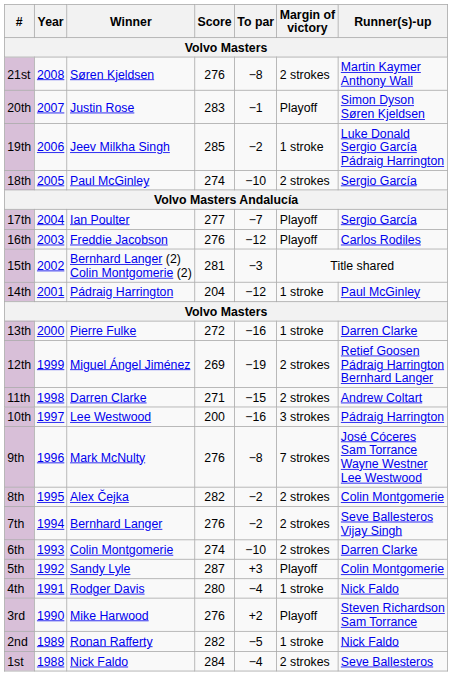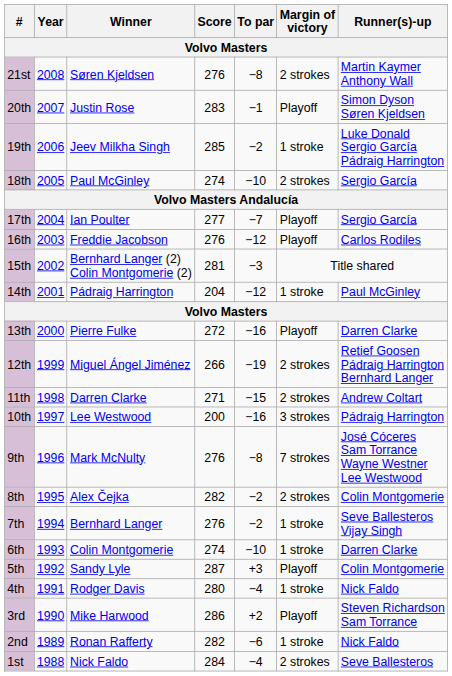 <table class=wikitable style="font-size:95%">
 <tr>
 <th>#</th>
 <th>Year</th>
 <th>Winner</th>
 <th>Score</th>
 <th>To par</th>
 <th>Margin of<br>victory</th>
 <th>Runner(s)-up</th>
 </tr>
 <tr>
 <th colspan=7>Volvo Masters</th>
 </tr>
 <tr>
 <td style="background:thistle">21st</td>
 <td><a href='#'>2008</a></td>
 <td> <a href='#'>Søren Kjeldsen</a></td>
 <td align=center>276</td>
 <td align=center>−8</td>
 <td>2 strokes</td>
 <td> <a href='#'>Martin Kaymer</a><br> <a href='#'>Anthony Wall</a></td>
 </tr>
 <tr>
 <td style="background:thistle">20th</td>
 <td><a href='#'>2007</a></td>
 <td> <a href='#'>Justin Rose</a></td>
 <td align=center>283</td>
 <td align=center>−1</td>
 <td>Playoff</td>
 <td> <a href='#'>Simon Dyson</a><br> <a href='#'>Søren Kjeldsen</a></td>
 </tr>
 <tr>
 <td style="background:thistle">19th</td>
 <td><a href='#'>2006</a></td>
 <td> <a href='#'>Jeev Milkha Singh</a></td>
 <td align=center>285</td>
 <td align=center>−2</td>
 <td>1 stroke</td>
 <td> <a href='#'>Luke Donald</a><br> <a href='#'>Sergio García</a><br> <a href='#'>Pádraig Harrington</a></td>
 </tr>
 <tr>
 <td style="background:thistle">18th</td>
 <td><a href='#'>2005</a></td>
 <td> <a href='#'>Paul McGinley</a></td>
 <td align=center>274</td>
 <td align=center>−10</td>
 <td>2 strokes</td>
 <td> <a href='#'>Sergio García</a></td>
 </tr>
 <tr>
 <th colspan=7>Volvo Masters Andalucía</th>
 </tr>
 <tr>
 <td style="background:thistle">17th</td>
 <td><a href='#'>2004</a></td>
 <td> <a href='#'>Ian Poulter</a></td>
 <td align=center>277</td>
 <td align=center>−7</td>
 <td>Playoff</td>
 <td> <a href='#'>Sergio García</a></td>
 </tr>
 <tr>
 <td style="background:thistle">16th</td>
 <td><a href='#'>2003</a></td>
 <td> <a href='#'>Freddie Jacobson</a></td>
 <td align=center>276</td>
 <td align=center>−12</td>
 <td>Playoff</td>
 <td> <a href='#'>Carlos Rodiles</a></td>
 </tr>
 <tr>
 <td style="background:thistle">15th</td>
 <td><a href='#'>2002</a></td>
 <td> <a href='#'>Bernhard Langer</a> (2)<br> <a href='#'>Colin Montgomerie</a> (2)</td>
 <td align=center>281</td>
 <td align=center>−3</td>
 <td colspan=2 align=center>Title shared</td>
 </tr>
 <tr>
 <td style="background:thistle">14th</td>
 <td><a href='#'>2001</a></td>
 <td> <a href='#'>Pádraig Harrington</a></td>
 <td align=center>204</td>
 <td align=center>−12</td>
 <td>1 stroke</td>
 <td> <a href='#'>Paul McGinley</a></td>
 </tr>
 <tr>
 <th colspan=7>Volvo Masters</th>
 </tr>
 <tr>
 <td style="background:thistle">13th</td>
 <td><a href='#'>2000</a></td>
 <td> <a href='#'>Pierre Fulke</a></td>
 <td align=center>272</td>
 <td align=center>−16</td>
-<td>1 stroke</td>
+<td>Playoff</td>
 <td> <a href='#'>Darren Clarke</a></td>
 </tr>
 <tr>
 <td style="background:thistle">12th</td>
 <td><a href='#'>1999</a></td>
 <td> <a href='#'>Miguel Ángel Jiménez</a></td>
-<td align=center>269</td>
+<td align=center>266</td>
 <td align=center>−19</td>
 <td>2 strokes</td>
 <td> <a href='#'>Retief Goosen</a><br> <a href='#'>Pádraig Harrington</a><br> <a href='#'>Bernhard Langer</a></td>
 </tr>
 <tr>
 <td style="background:thistle">11th</td>
 <td><a href='#'>1998</a></td>
 <td> <a href='#'>Darren Clarke</a></td>
 <td align=center>271</td>
 <td align=center>−15</td>
 <td>2 strokes</td>
 <td> <a href='#'>Andrew Coltart</a></td>
 </tr>
 <tr>
 <td style="background:thistle">10th</td>
 <td><a href='#'>1997</a></td>
 <td> <a href='#'>Lee Westwood</a></td>
 <td align=center>200</td>
 <td align=center>−16</td>
 <td>3 strokes</td>
 <td> <a href='#'>Pádraig Harrington</a></td>
 </tr>
 <tr>
 <td style="background:thistle">9th</td>
 <td><a href='#'>1996</a></td>
 <td> <a href='#'>Mark McNulty</a></td>
 <td align=center>276</td>
 <td align=center>−8</td>
 <td>7 strokes</td>
 <td> <a href='#'>José Cóceres</a><br> <a href='#'>Sam Torrance</a><br> <a href='#'>Wayne Westner</a><br> <a href='#'>Lee Westwood</a></td>
 </tr>
 <tr>
 <td style="background:thistle">8th</td>
 <td><a href='#'>1995</a></td>
 <td> <a href='#'>Alex Čejka</a></td>
 <td align=center>282</td>
 <td align=center>−2</td>
 <td>2 strokes</td>
 <td> <a href='#'>Colin Montgomerie</a></td>
 </tr>
 <tr>
 <td style="background:thistle">7th</td>
 <td><a href='#'>1994</a></td>
 <td> <a href='#'>Bernhard Langer</a></td>
 <td align=center>276</td>
 <td align=center>−2</td>
-<td>2 strokes</td>
+<td>1 stroke</td>
 <td> <a href='#'>Seve Ballesteros</a><br> <a href='#'>Vijay Singh</a></td>
 </tr>
 <tr>
 <td style="background:thistle">6th</td>
 <td><a href='#'>1993</a></td>
 <td> <a href='#'>Colin Montgomerie</a></td>
 <td align=center>274</td>
 <td align=center>−10</td>
-<td>2 strokes</td>
+<td>1 stroke</td>
 <td> <a href='#'>Darren Clarke</a></td>
 </tr>
 <tr>
 <td style="background:thistle">5th</td>
 <td><a href='#'>1992</a></td>
 <td> <a href='#'>Sandy Lyle</a></td>
 <td align=center>287</td>
 <td align=center>+3</td>
 <td>Playoff</td>
 <td> <a href='#'>Colin Montgomerie</a></td>
 </tr>
 <tr>
 <td style="background:thistle">4th</td>
 <td><a href='#'>1991</a></td>
 <td> <a href='#'>Rodger Davis</a></td>
 <td align=center>280</td>
 <td align=center>−4</td>
 <td>1 stroke</td>
 <td> <a href='#'>Nick Faldo</a></td>
 </tr>
 <tr>
 <td style="background:thistle">3rd</td>
 <td><a href='#'>1990</a></td>
 <td> <a href='#'>Mike Harwood</a></td>
-<td align=center>276</td>
+<td align=center>286</td>
 <td align=center>+2</td>
 <td>Playoff</td>
 <td> <a href='#'>Steven Richardson</a><br> <a href='#'>Sam Torrance</a></td>
 </tr>
 <tr>
 <td style="background:thistle">2nd</td>
 <td><a href='#'>1989</a></td>
 <td> <a href='#'>Ronan Rafferty</a></td>
 <td align=center>282</td>
-<td align=center>−5</td>
+<td align=center>−6</td>
 <td>1 stroke</td>
 <td> <a href='#'>Nick Faldo</a></td>
 </tr>
 <tr>
 <td style="background:thistle">1st</td>
 <td><a href='#'>1988</a></td>
 <td> <a href='#'>Nick Faldo</a></td>
 <td align=center>284</td>
 <td align=center>−4</td>
 <td>2 strokes</td>
 <td> <a href='#'>Seve Ballesteros</a></td>
 </tr>
 </table>
